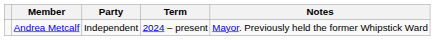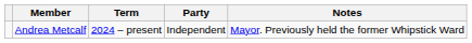 <table class="wikitable" style="text-align:center">
 <tr>
 <th></th>
 <th>Member</th>
+<th>Term</th>
 <th>Party</th>
-<th>Term</th>
 <th>Notes</th>
 </tr>
 <tr>
 <td> </td>
 <td><a href='#'>Andrea Metcalf</a></td>
+<td><a href='#'>2024</a>  – present</td>
 <td>Independent</td>
-<td><a href='#'>2024</a>  – present</td>
 <td><a href='#'>Mayor</a>. Previously held the former Whipstick Ward</td>
 </tr>
 </table>
